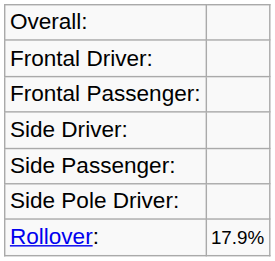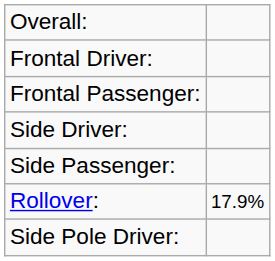 <table class="wikitable">
 <tr>
 <td>Overall:</td>
 <td></td>
 </tr>
 <tr>
 <td>Frontal Driver:</td>
 <td></td>
 </tr>
 <tr>
 <td>Frontal Passenger:</td>
 <td></td>
 </tr>
 <tr>
 <td>Side Driver:</td>
 <td></td>
 </tr>
 <tr>
 <td>Side Passenger:</td>
 <td></td>
 </tr>
 <tr>
+<td><a href='#'>Rollover</a>:</td>
+<td> <small>17.9%</small></td>
+</tr>
+<tr>
 <td>Side Pole Driver:</td>
 <td></td>
 </tr>
-<tr>
-<td><a href='#'>Rollover</a>:</td>
-<td> <small>17.9%</small></td>
-</tr>
 </table>
